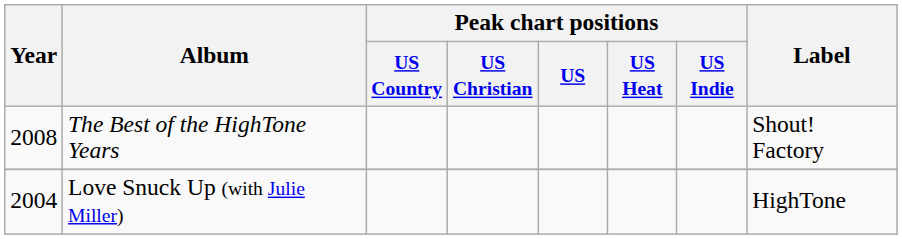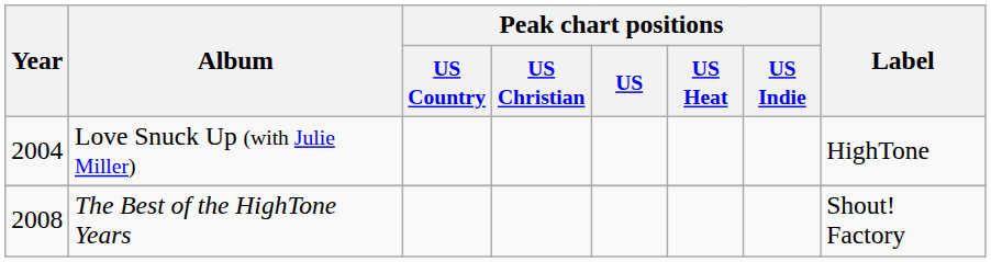 <table class="wikitable">
 <tr>
 <th rowspan="2">Year</th>
 <th rowspan="2">Album</th>
 <th colspan="5">Peak chart positions</th>
 <th rowspan="2">Label</th>
 </tr>
 <tr>
 <th width="40"><small><a href='#'>US Country</a></small></th>
 <th width="40"><small><a href='#'>US Christian</a></small></th>
 <th width="40"><small><a href='#'>US</a></small></th>
 <th width="40"><small><a href='#'>US Heat</a></small></th>
 <th width="40"><small><a href='#'>US Indie</a></small></th>
 </tr>
 <tr>
+<td>2004</td>
+<td>Love Snuck Up <small>(with <a href='#'>Julie Miller</a>)</small></td>
+<td></td>
+<td></td>
+<td></td>
+<td></td>
+<td></td>
+<td>HighTone</td>
+</tr>
+<tr>
+</tr>
+<tr>
 <td>2008</td>
 <td><em>The Best of the HighTone Years</em></td>
 <td></td>
 <td></td>
 <td></td>
 <td></td>
 <td></td>
 <td>Shout! Factory</td>
 </tr>
-<tr>
-</tr>
-<tr>
-<td>2004</td>
-<td>Love Snuck Up <small>(with <a href='#'>Julie Miller</a>)</small></td>
-<td></td>
-<td></td>
-<td></td>
-<td></td>
-<td></td>
-<td>HighTone</td>
-</tr>
 </table>
